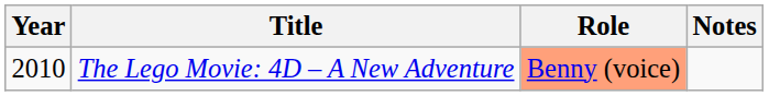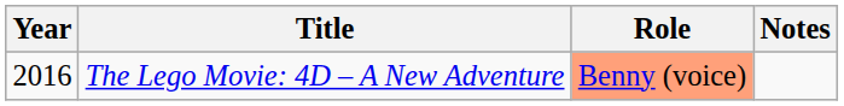 <table class="wikitable">
 <tr>
 <th>Year</th>
 <th>Title</th>
 <th>Role</th>
 <th>Notes</th>
 </tr>
 <tr>
-<td>2010</td>
+<td>2016</td>
 <td><em><a href='#'>The Lego Movie: 4D – A New Adventure</a></em></td>
 <td style="background: lightsalmon;"><a href='#'>Benny</a> (voice)</td>
 <td></td>
 </tr>
 </table>
